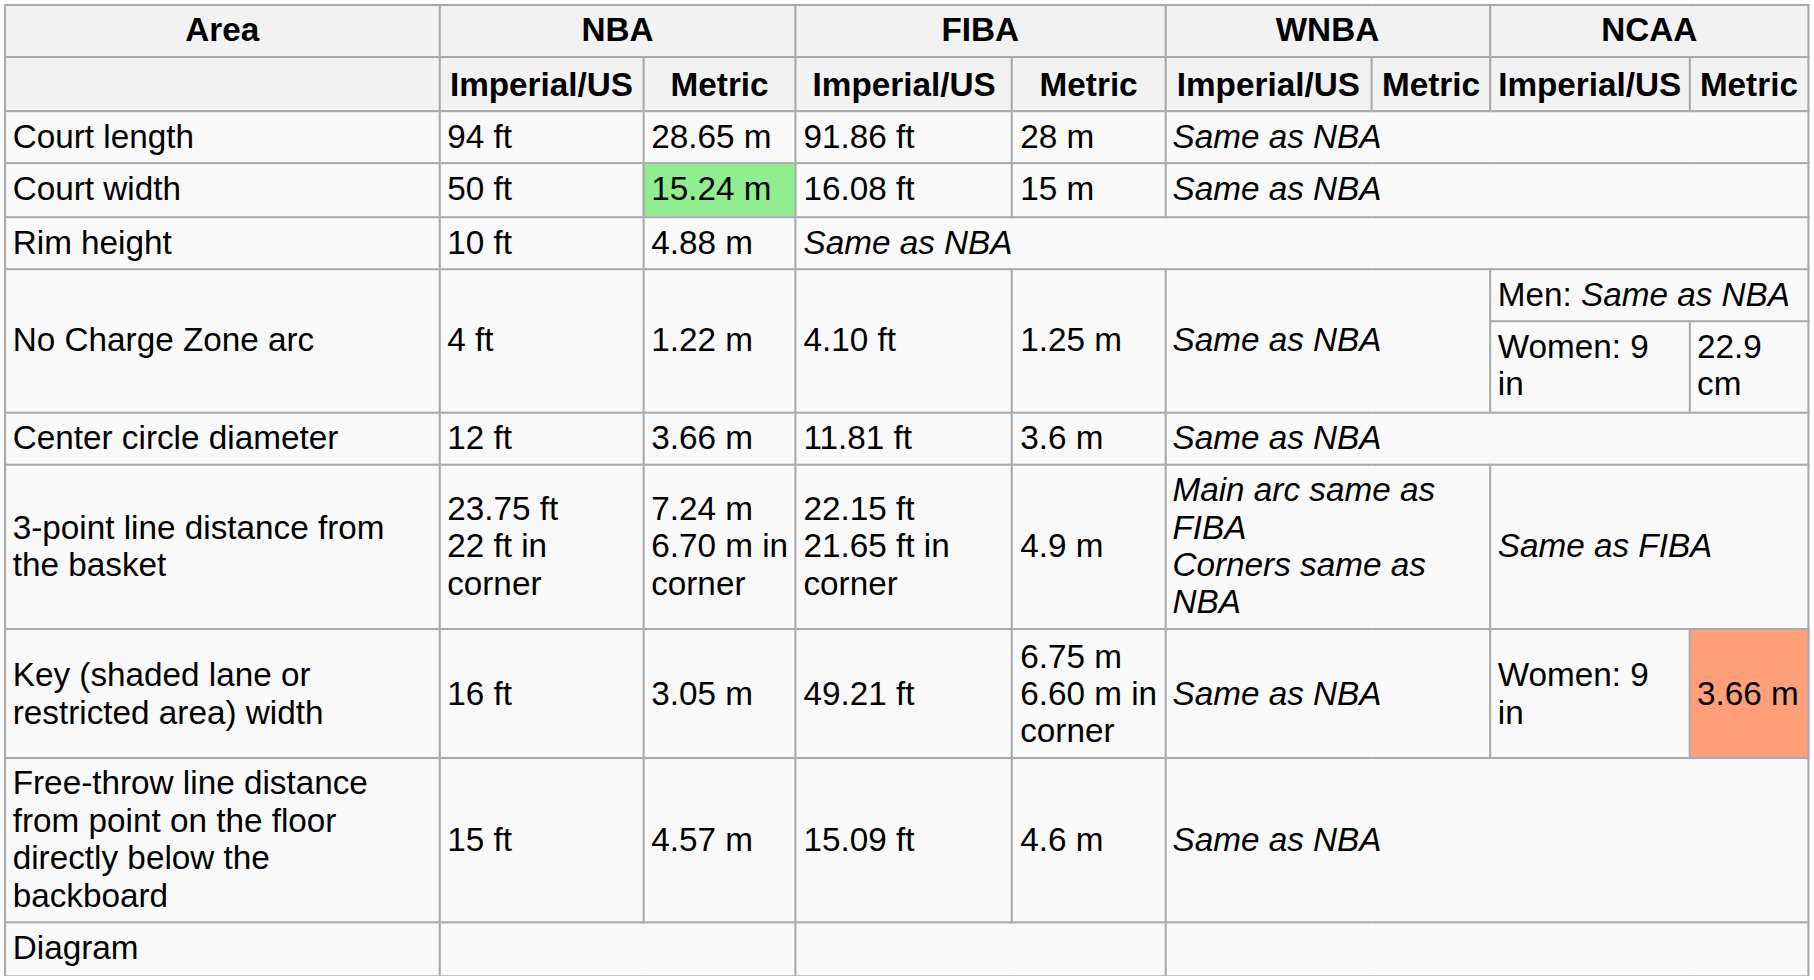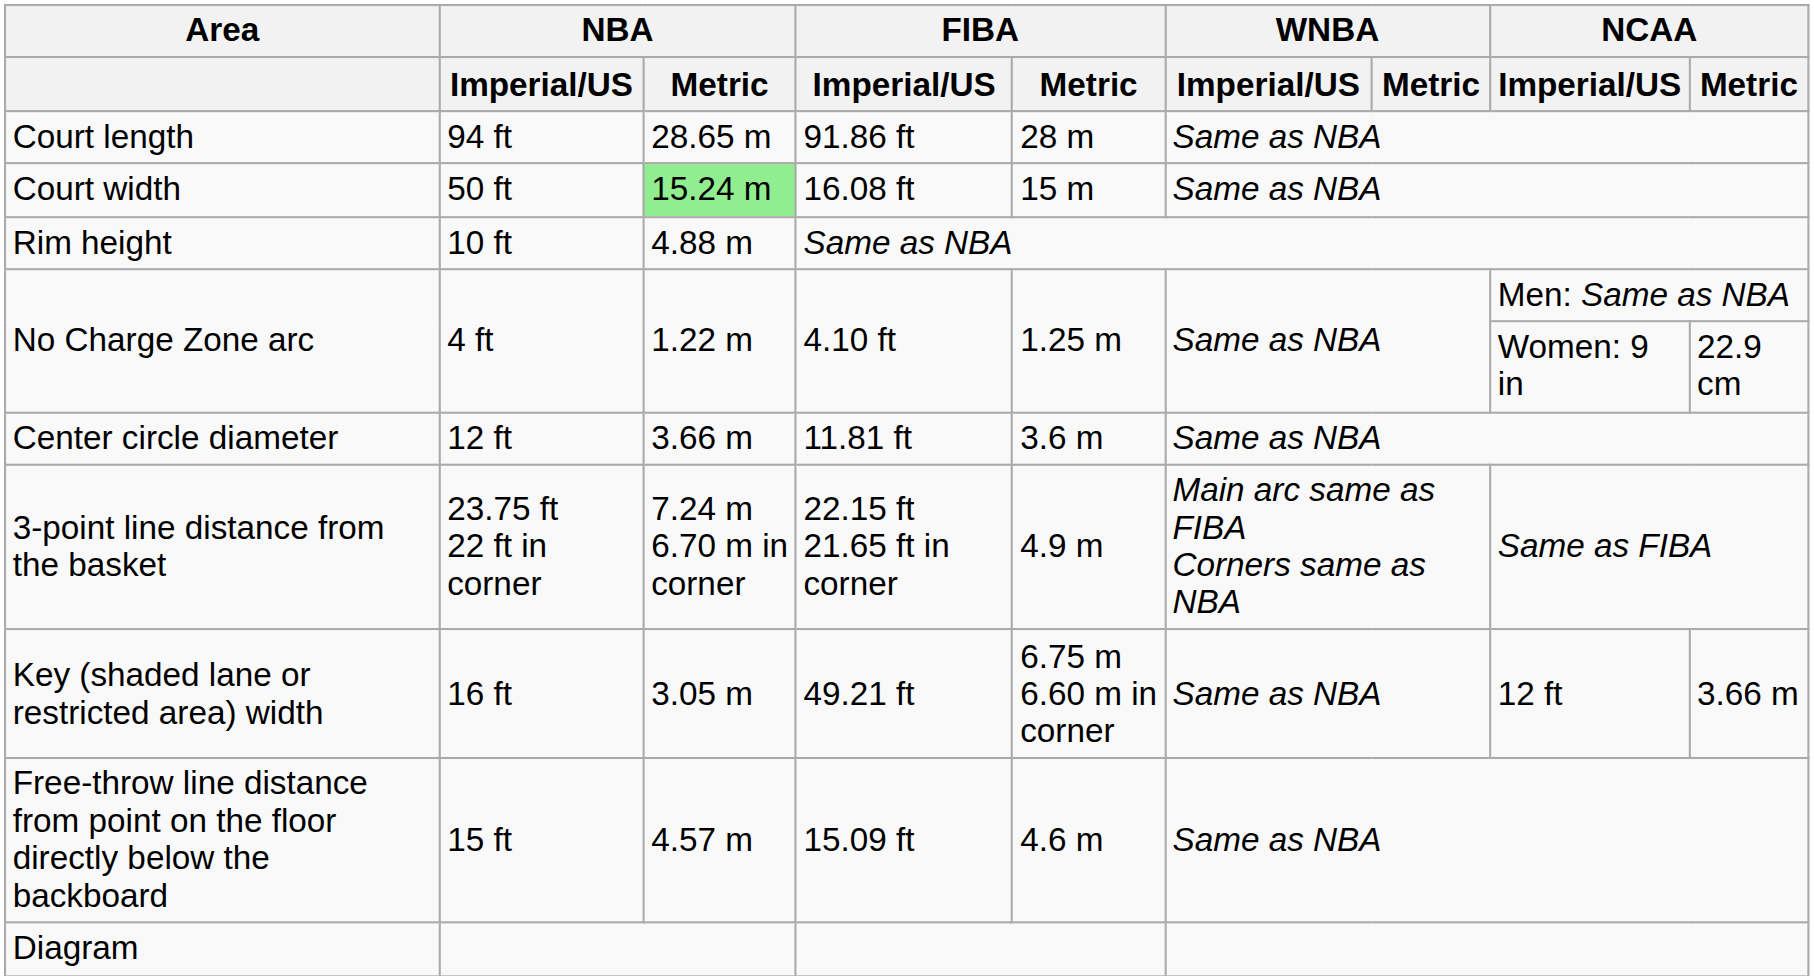 <table class=wikitable !!>
 <tr>
 <th>Area</th>
 <th colspan=2>NBA</th>
 <th colspan=2>FIBA</th>
 <th colspan=2>WNBA</th>
 <th colspan=2>NCAA</th>
 </tr>
 <tr>
 <th></th>
 <th>Imperial/US</th>
 <th>Metric</th>
 <th>Imperial/US</th>
 <th>Metric</th>
 <th>Imperial/US</th>
 <th>Metric</th>
 <th>Imperial/US</th>
 <th>Metric</th>
 </tr>
 <tr>
 <td>Court length</td>
 <td>94 ft</td>
 <td>28.65 m</td>
 <td>91.86 ft</td>
 <td>28 m</td>
 <td colspan=4><em>Same as NBA</em></td>
 </tr>
 <tr>
 <td>Court width</td>
 <td>50 ft</td>
 <td style="background: lightgreen;">15.24 m</td>
 <td>16.08 ft</td>
 <td>15 m</td>
 <td colspan=4><em>Same as NBA</em></td>
 </tr>
 <tr>
 <td>Rim height</td>
 <td>10 ft</td>
 <td>4.88 m</td>
 <td colspan=6><em>Same as NBA </em></td>
 </tr>
 <tr>
 <td rowspan="2">No Charge Zone arc</td>
 <td rowspan=2>4 ft</td>
 <td rowspan=2>1.22 m</td>
 <td rowspan=2>4.10 ft</td>
 <td rowspan=2>1.25 m</td>
 <td rowspan=2 colspan=2><em>Same as NBA</em></td>
 <td colspan=2>Men: <em>Same as NBA</em></td>
 </tr>
 <tr>
 <td>Women: 9 in</td>
 <td>22.9 cm</td>
 </tr>
 <tr>
 <td>Center circle diameter</td>
 <td>12 ft</td>
 <td>3.66 m</td>
 <td>11.81 ft</td>
 <td>3.6 m</td>
 <td colspan=4><em>Same as NBA</em></td>
 </tr>
 <tr>
 <td>3-point line distance from the basket</td>
 <td>23.75 ft <br>22 ft in corner</td>
 <td>7.24 m <br>6.70 m in corner</td>
 <td>22.15 ft <br>21.65 ft in corner</td>
 <td>4.9 m</td>
 <td colspan=2><em>Main arc same as FIBA</em><br><em>Corners same as NBA</em></td>
 <td colspan="2"><em>Same as FIBA</em></td>
 </tr>
 <tr>
 <td>Key (shaded lane or<br>restricted area) width</td>
 <td>16 ft</td>
 <td>3.05 m</td>
 <td>49.21 ft</td>
 <td>6.75 m <br>6.60 m in corner</td>
 <td colspan=2><em>Same as NBA</em></td>
-<td>Women: 9 in</td>
-<td style="background: lightsalmon;">3.66 m</td>
+<td>12 ft</td>
+<td>3.66 m</td>
 </tr>
 <tr>
 <td>Free-throw line distance from point on the floor directly below the backboard</td>
 <td>15 ft</td>
 <td>4.57 m</td>
 <td>15.09 ft</td>
 <td>4.6 m</td>
 <td colspan=4><em>Same as NBA</em></td>
 </tr>
 <tr>
 <td>Diagram</td>
 <td colspan="2"></td>
 <td colspan="2"></td>
 <td colspan="4"></td>
 </tr>
 </table>
